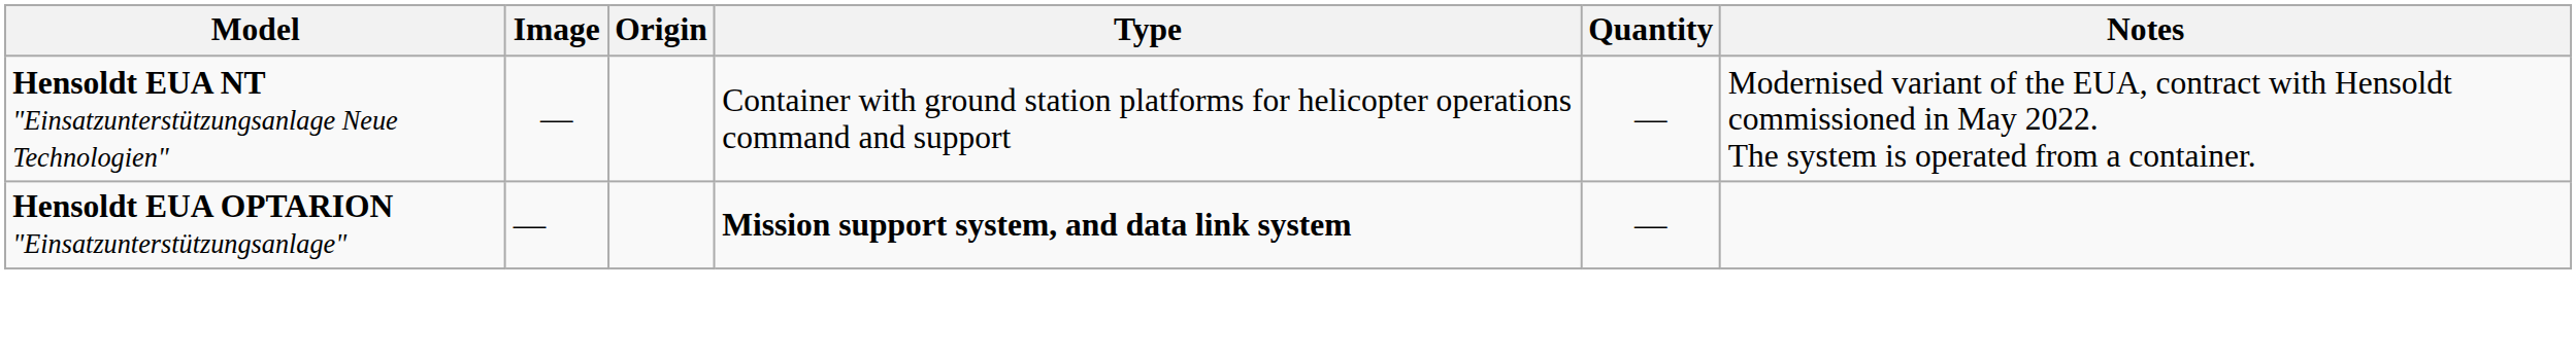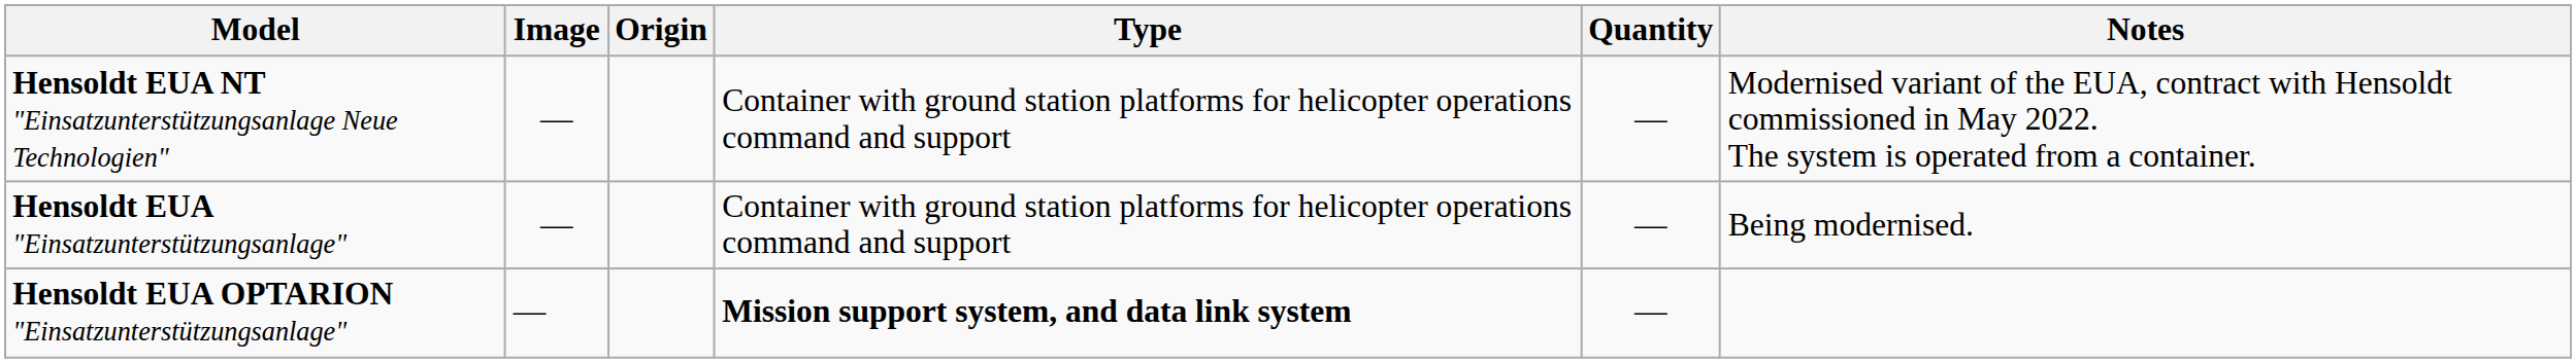 <table class="wikitable" style="width:100%;">
 <tr>
 <th>Model</th>
 <th>Image</th>
 <th>Origin</th>
 <th>Type</th>
 <th>Quantity</th>
 <th>Notes</th>
 </tr>
 <tr>
 <td><strong>Hensoldt EUA NT</strong><br><small><em>"Einsatzunterstützungsanlage Neue Technologien"</em></small></td>
 <td style="text-align: center;">—</td>
 <td></td>
 <td>Container with ground station platforms for helicopter operations command and support</td>
 <td style="text-align: center;">—</td>
 <td>Modernised variant of the EUA, contract with Hensoldt commissioned in May 2022.<br>The system is operated from a container.</td>
 </tr>
 <tr>
+<td><strong>Hensoldt EUA</strong><br><small><em>"Einsatzunterstützungsanlage"</em></small></td>
+<td style="text-align: center;">—</td>
+<td></td>
+<td>Container with ground station platforms for helicopter operations command and support</td>
+<td style="text-align: center;">—</td>
+<td>Being modernised.</td>
+</tr>
+<tr>
 <td><strong>Hensoldt EUA OPTARION</strong><br><small><em>"Einsatzunterstützungsanlage"</em></small></td>
 <td>—</td>
 <td></td>
 <td><strong>Mission support system, and data link system</strong></td>
 <td style="text-align: center;">—</td>
 <td></td>
 </tr>
 </table>
